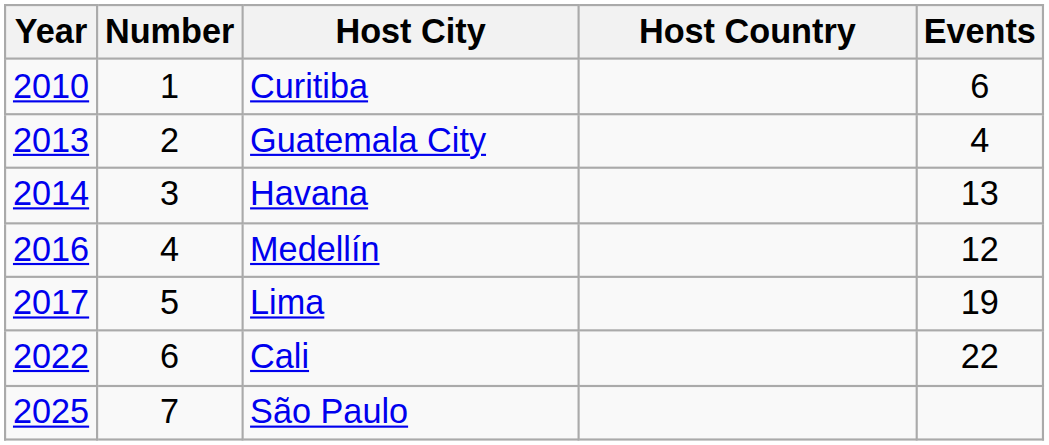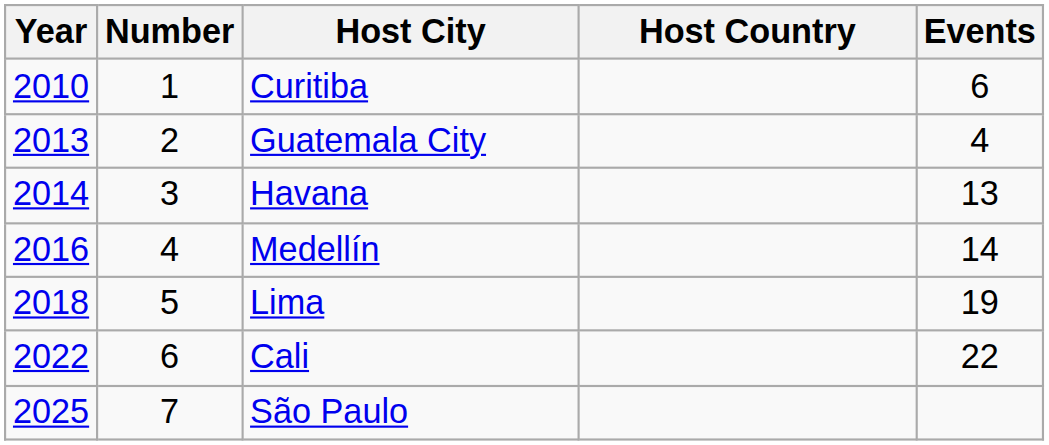 <table class="wikitable" style="font-size:100%">
 <tr>
 <th width="30">Year</th>
 <th width="30">Number</th>
 <th width="150">Host City</th>
 <th width="150">Host Country</th>
 <th width="50">Events</th>
 </tr>
 <tr>
 <td align="center"><a href='#'>2010</a></td>
 <td align="center">1</td>
 <td><a href='#'>Curitiba</a></td>
 <td></td>
 <td align="center">6</td>
 </tr>
 <tr>
 <td align="center"><a href='#'>2013</a></td>
 <td align="center">2</td>
 <td><a href='#'>Guatemala City</a></td>
 <td></td>
 <td align="center">4</td>
 </tr>
 <tr>
 <td align="center"><a href='#'>2014</a></td>
 <td align="center">3</td>
 <td><a href='#'>Havana</a></td>
 <td></td>
 <td align="center">13</td>
 </tr>
 <tr>
 <td align="center"><a href='#'>2016</a></td>
 <td align="center">4</td>
 <td><a href='#'>Medellín</a></td>
 <td></td>
-<td align="center">12</td>
+<td align="center">14</td>
 </tr>
 <tr>
-<td align="center"><a href='#'>2017</a></td>
+<td align="center"><a href='#'>2018</a></td>
 <td align="center">5</td>
 <td><a href='#'>Lima</a></td>
 <td></td>
 <td align="center">19</td>
 </tr>
 <tr>
 <td align="center"><a href='#'>2022</a></td>
 <td align="center">6</td>
 <td><a href='#'>Cali</a></td>
 <td></td>
 <td align="center">22</td>
 </tr>
 <tr>
 <td align="center"><a href='#'>2025</a></td>
 <td align="center">7</td>
 <td><a href='#'>São Paulo</a></td>
 <td></td>
 <td></td>
 </tr>
 </table>
